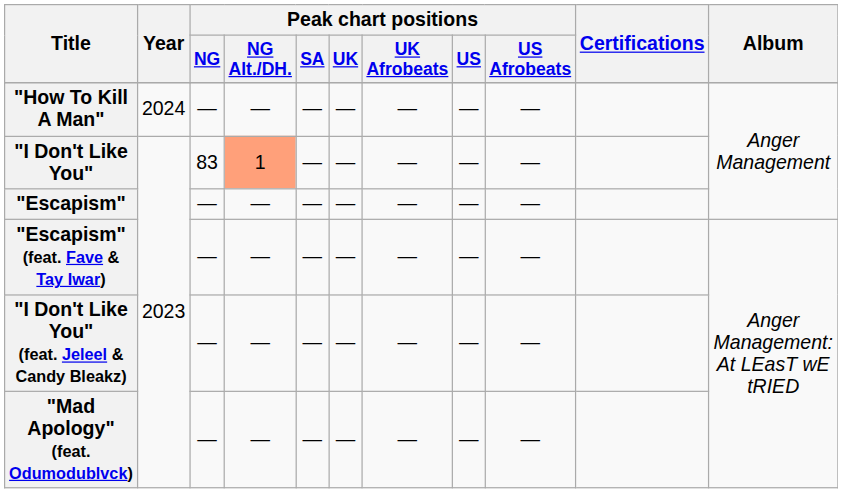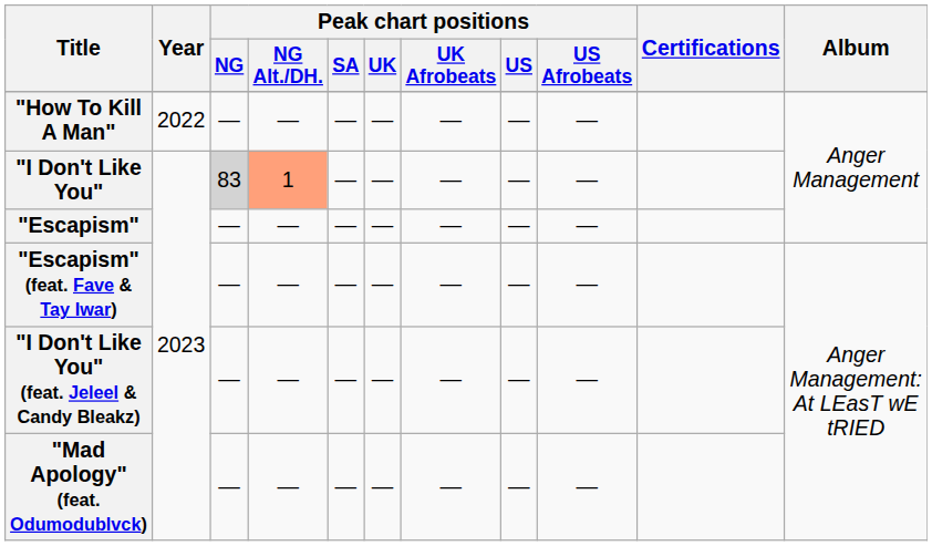 <table class="wikitable plainrowheaders" style="text-align:center;">
 <tr>
 <th scope="col" rowspan="2" style="width:18em;">Title</th>
 <th scope="col" rowspan="2" style="width:1em;">Year</th>
 <th scope="col" colspan="7">Peak chart positions</th>
 <th scope="col" rowspan="2" style="width:12em;"><a href='#'>Certifications</a></th>
 <th scope="col" rowspan="2" style="width:15em;">Album</th>
 </tr>
 <tr>
 <th scope="col" style="width:3em;font-size:90%;"><a href='#'>NG</a><br></th>
 <th scope="col" style="width:3em;font-size:90%;"><a href='#'>NG<br>Alt./DH.</a></th>
 <th scope="col" style="width:3em;font-size:90%;"><a href='#'>SA</a><br></th>
 <th scope="col" style="width:3em;font-size:90%;"><a href='#'>UK</a><br></th>
 <th scope="col" style="width:3em;font-size:90%;"><a href='#'>UK<br>Afrobeats</a></th>
 <th scope="col" style="width:2.5em;font-size:90%;"><a href='#'>US</a><br></th>
 <th scope="col" style="width:3em;font-size:90%;"><a href='#'>US<br>Afrobeats</a></th>
 </tr>
 <tr>
 </tr>
 <tr>
 <th scope="row">"How To Kill A Man"</th>
-<td rowspan="1">2024</td>
+<td rowspan="1">2022</td>
 <td>—</td>
 <td>—</td>
 <td>—</td>
 <td>—</td>
 <td>—</td>
 <td>—</td>
 <td>—</td>
 <td></td>
 <td rowspan="3"><em>Anger Management</em></td>
 </tr>
 <tr>
 <th scope="row">"I Don't Like You"</th>
 <td rowspan="5">2023</td>
-<td>83</td>
+<td style="background: lightgrey;">83</td>
 <td style="background: lightsalmon;">1</td>
 <td>—</td>
 <td>—</td>
 <td>—</td>
 <td>—</td>
 <td>—</td>
 <td></td>
 </tr>
 <tr>
 <th scope="row">"Escapism"</th>
 <td>—</td>
 <td>—</td>
 <td>—</td>
 <td>—</td>
 <td>—</td>
 <td>—</td>
 <td>—</td>
 <td></td>
 </tr>
 <tr>
 <th scope="row">"Escapism" <small>(feat. <a href='#'>Fave</a> & <a href='#'>Tay Iwar</a>)</small></th>
 <td>—</td>
 <td>—</td>
 <td>—</td>
 <td>—</td>
 <td>—</td>
 <td>—</td>
 <td>—</td>
 <td></td>
 <td rowspan="3"><em>Anger Management: At LEasT wE tRIED</em></td>
 </tr>
 <tr>
 <th scope="row">"I Don't Like You"<br><small>(feat. <a href='#'>Jeleel</a> & Candy Bleakz)</small></th>
 <td>—</td>
 <td>—</td>
 <td>—</td>
 <td>—</td>
 <td>—</td>
 <td>—</td>
 <td>—</td>
 <td></td>
 </tr>
 <tr>
 <th scope="row">"Mad Apology" <small>(feat. <a href='#'>Odumodublvck</a>)</small></th>
 <td>—</td>
 <td>—</td>
 <td>—</td>
 <td>—</td>
 <td>—</td>
 <td>—</td>
 <td>—</td>
 <td></td>
 </tr>
 </table>
